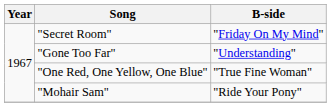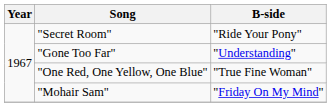 <table class="wikitable">
 <tr>
 <th>Year</th>
 <th>Song</th>
 <th>B-side</th>
 </tr>
 <tr>
 <td rowspan="4">1967</td>
 <td>"Secret Room"</td>
-<td>"<a href='#'>Friday On My Mind</a>"</td>
+<td>"Ride Your Pony"</td>
 </tr>
 <tr>
 <td>"Gone Too Far"</td>
 <td>"<a href='#'>Understanding</a>"</td>
 </tr>
 <tr>
 <td>"One Red, One Yellow, One Blue"</td>
 <td>"True Fine Woman"</td>
 </tr>
 <tr>
 <td>"Mohair Sam"</td>
-<td>"Ride Your Pony"</td>
+<td>"<a href='#'>Friday On My Mind</a>"</td>
 </tr>
 <tr>
 </tr>
 </table>
